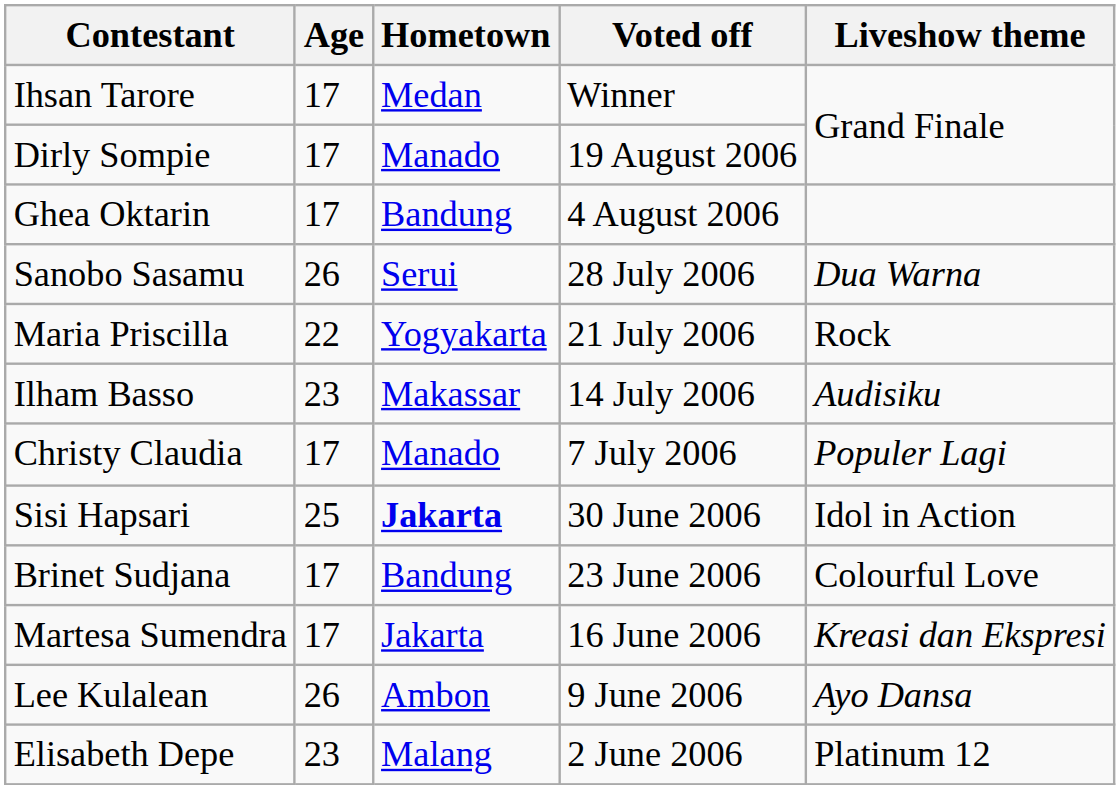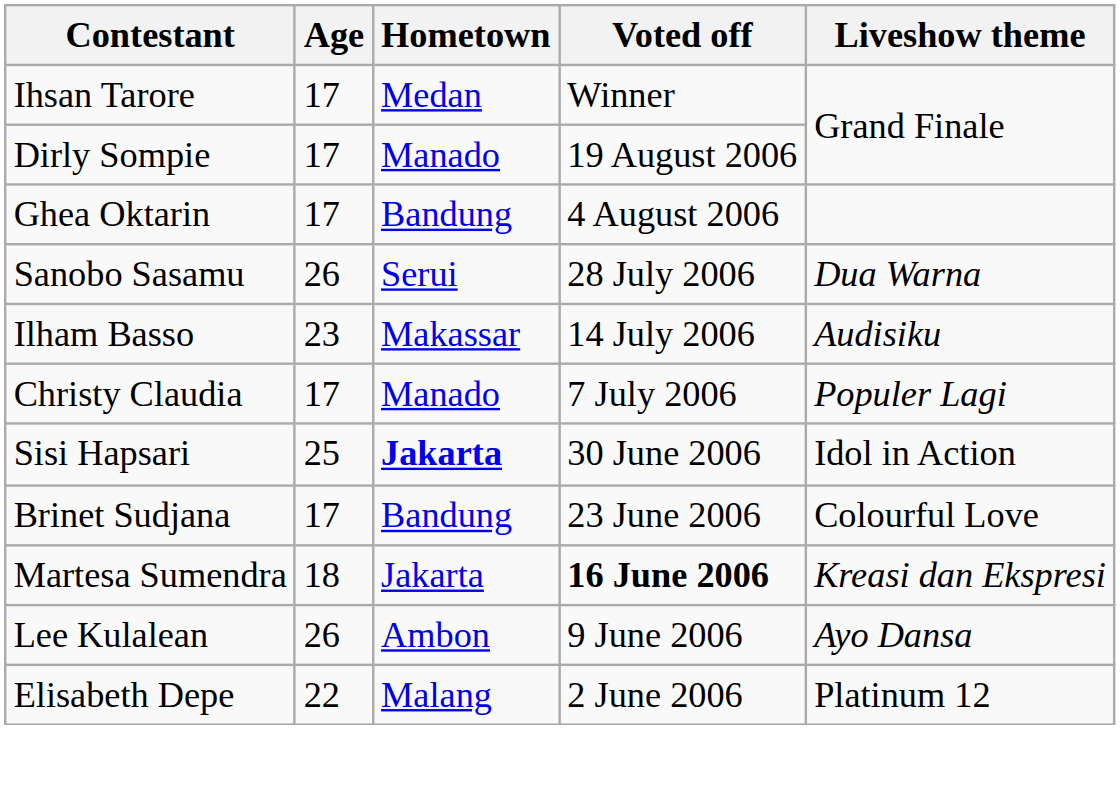 <table class="wikitable" style="font-size:95%;">
 <tr>
 <th>Contestant</th>
 <th>Age</th>
 <th>Hometown</th>
 <th>Voted off</th>
 <th>Liveshow theme</th>
 </tr>
 <tr>
 <td>Ihsan Tarore</td>
 <td>17</td>
 <td><a href='#'>Medan</a></td>
 <td>Winner</td>
 <td rowspan = "2">Grand Finale</td>
 </tr>
 <tr>
 <td>Dirly Sompie</td>
 <td>17</td>
 <td><a href='#'>Manado</a></td>
 <td>19 August 2006</td>
 </tr>
 <tr>
 <td>Ghea Oktarin</td>
 <td>17</td>
 <td><a href='#'>Bandung</a></td>
 <td>4 August 2006</td>
 <td></td>
 </tr>
 <tr>
 <td>Sanobo Sasamu</td>
 <td>26</td>
 <td><a href='#'>Serui</a></td>
 <td>28 July 2006</td>
 <td><em>Dua Warna</em></td>
 </tr>
 <tr>
-<td>Maria Priscilla</td>
-<td>22</td>
-<td><a href='#'>Yogyakarta</a></td>
-<td>21 July 2006</td>
-<td>Rock</td>
-</tr>
-<tr>
 <td>Ilham Basso</td>
 <td>23</td>
 <td><a href='#'>Makassar</a></td>
 <td>14 July 2006</td>
 <td><em>Audisiku</em></td>
 </tr>
 <tr>
 <td>Christy Claudia</td>
 <td>17</td>
 <td><a href='#'>Manado</a></td>
 <td>7 July 2006</td>
 <td><em>Populer Lagi</em></td>
 </tr>
 <tr>
 <td>Sisi Hapsari</td>
 <td>25</td>
 <td><strong><a href='#'>Jakarta</a></strong></td>
 <td>30 June 2006</td>
 <td>Idol in Action</td>
 </tr>
 <tr>
 <td>Brinet Sudjana</td>
 <td>17</td>
 <td><a href='#'>Bandung</a></td>
 <td>23 June 2006</td>
 <td>Colourful Love</td>
 </tr>
 <tr>
 <td>Martesa Sumendra</td>
-<td>17</td>
+<td>18</td>
 <td><a href='#'>Jakarta</a></td>
-<td>16 June 2006</td>
+<td><strong>16 June 2006</strong></td>
 <td><em>Kreasi dan Ekspresi</em></td>
 </tr>
 <tr>
 <td>Lee Kulalean</td>
 <td>26</td>
 <td><a href='#'>Ambon</a></td>
 <td>9 June 2006</td>
 <td><em>Ayo Dansa</em></td>
 </tr>
 <tr>
 <td>Elisabeth Depe</td>
-<td>23</td>
+<td>22</td>
 <td><a href='#'>Malang</a></td>
 <td>2 June 2006</td>
 <td>Platinum 12</td>
 </tr>
 </table>
